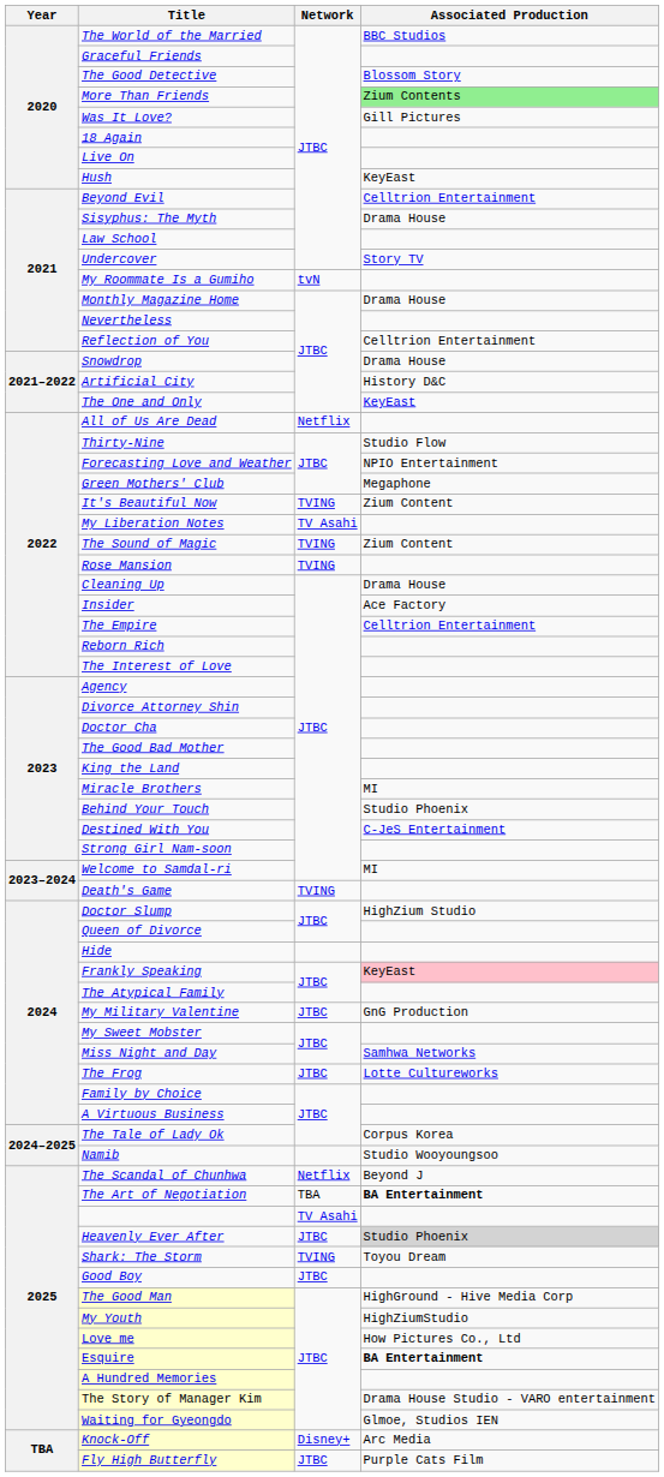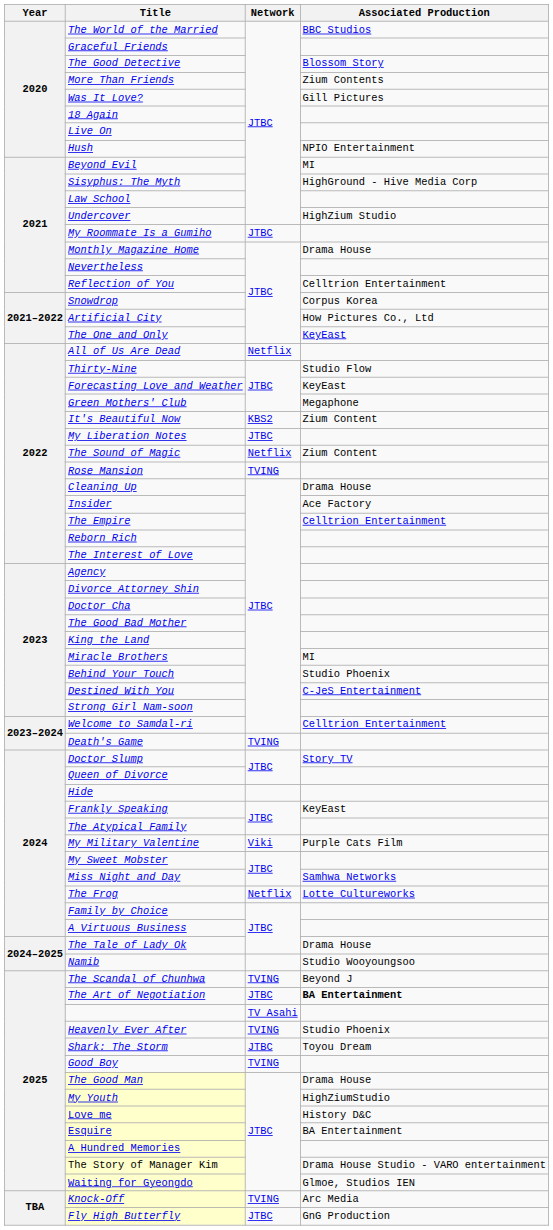 <table class="wikitable">
 <tr>
 <th>Year</th>
 <th>Title</th>
 <th>Network</th>
 <th>Associated Production</th>
 </tr>
 <tr>
 <th rowspan="8">2020</th>
 <td><em><a href='#'>The World of the Married</a></em></td>
 <td rowspan="12"><a href='#'>JTBC</a></td>
 <td><a href='#'>BBC Studios</a></td>
 </tr>
 <tr>
 <td><em><a href='#'>Graceful Friends</a></em></td>
 <td></td>
 </tr>
 <tr>
 <td><em><a href='#'>The Good Detective</a></em></td>
 <td><a href='#'>Blossom Story</a></td>
 </tr>
 <tr>
 <td><em><a href='#'>More Than Friends</a></em></td>
-<td style="background: lightgreen;">Zium Contents</td>
+<td>Zium Contents</td>
 </tr>
 <tr>
 <td><em><a href='#'>Was It Love?</a></em></td>
 <td>Gill Pictures</td>
 </tr>
 <tr>
 <td><em><a href='#'>18 Again</a></em></td>
 <td></td>
 </tr>
 <tr>
 <td><em><a href='#'>Live On</a></em></td>
 <td></td>
 </tr>
 <tr>
 <td><em><a href='#'>Hush</a></em></td>
-<td>KeyEast</td>
+<td>NPIO Entertainment</td>
 </tr>
 <tr>
 <th rowspan="8">2021</th>
 <td><em><a href='#'>Beyond Evil</a></em></td>
-<td><a href='#'>Celltrion Entertainment</a></td>
+<td>MI</td>
 </tr>
 <tr>
 <td><em><a href='#'>Sisyphus: The Myth</a></em></td>
-<td>Drama House</td>
+<td>HighGround - Hive Media Corp</td>
 </tr>
 <tr>
 <td><em><a href='#'>Law School</a></em></td>
 <td></td>
 </tr>
 <tr>
 <td><em><a href='#'>Undercover</a></em></td>
-<td><a href='#'>Story TV</a></td>
+<td>HighZium Studio</td>
 </tr>
 <tr>
 <td><em><a href='#'>My Roommate Is a Gumiho</a></em></td>
-<td><a href='#'>tvN</a></td>
+<td><a href='#'>JTBC</a></td>
 <td></td>
 </tr>
 <tr>
 <td><em><a href='#'>Monthly Magazine Home</a></em></td>
 <td rowspan="6"><a href='#'>JTBC</a></td>
 <td>Drama House</td>
 </tr>
 <tr>
 <td><em><a href='#'>Nevertheless</a></em></td>
 <td></td>
 </tr>
 <tr>
 <td><em><a href='#'>Reflection of You</a></em></td>
 <td>Celltrion Entertainment</td>
 </tr>
 <tr>
 <th rowspan="3">2021–2022</th>
 <td><em><a href='#'>Snowdrop</a></em></td>
-<td>Drama House</td>
+<td>Corpus Korea</td>
 </tr>
 <tr>
 <td><em><a href='#'>Artificial City</a></em></td>
-<td>History D&C</td>
+<td>How Pictures Co., Ltd</td>
 </tr>
 <tr>
 <td><em><a href='#'>The One and Only</a></em></td>
 <td><a href='#'>KeyEast</a></td>
 </tr>
 <tr>
 <th rowspan="13">2022</th>
 <td><em><a href='#'>All of Us Are Dead</a></em></td>
 <td><a href='#'>Netflix</a></td>
 <td></td>
 </tr>
 <tr>
 <td><em><a href='#'>Thirty-Nine</a></em></td>
 <td rowspan="3"><a href='#'>JTBC</a></td>
 <td>Studio Flow</td>
 </tr>
 <tr>
 <td><em><a href='#'>Forecasting Love and Weather</a></em></td>
-<td>NPIO Entertainment</td>
+<td>KeyEast</td>
 </tr>
 <tr>
 <td><em><a href='#'>Green Mothers' Club</a></em></td>
 <td>Megaphone</td>
 </tr>
 <tr>
 <td><em><a href='#'>It's Beautiful Now</a></em></td>
-<td><a href='#'>TVING</a></td>
+<td><a href='#'>KBS2</a></td>
 <td>Zium Content</td>
 </tr>
 <tr>
 <td><em><a href='#'>My Liberation Notes</a></em></td>
-<td><a href='#'>TV Asahi</a></td>
+<td><a href='#'>JTBC</a></td>
 <td></td>
 </tr>
 <tr>
 <td><em><a href='#'>The Sound of Magic</a></em></td>
-<td><a href='#'>TVING</a></td>
+<td><a href='#'>Netflix</a></td>
 <td>Zium Content</td>
 </tr>
 <tr>
 <td><em><a href='#'>Rose Mansion</a></em></td>
 <td><a href='#'>TVING</a></td>
 <td></td>
 </tr>
 <tr>
 <td><em><a href='#'>Cleaning Up</a></em></td>
 <td rowspan="15"><a href='#'>JTBC</a></td>
 <td>Drama House</td>
 </tr>
 <tr>
 <td><em><a href='#'>Insider</a></em></td>
 <td>Ace Factory</td>
 </tr>
 <tr>
 <td><em><a href='#'>The Empire</a></em></td>
 <td><a href='#'>Celltrion Entertainment</a></td>
 </tr>
 <tr>
 <td><em><a href='#'>Reborn Rich</a></em></td>
 <td></td>
 </tr>
 <tr>
 <td><em><a href='#'>The Interest of Love</a></em></td>
 <td></td>
 </tr>
 <tr>
 <th rowspan="9">2023</th>
 <td><em><a href='#'>Agency</a></em></td>
 <td></td>
 </tr>
 <tr>
 <td><em><a href='#'>Divorce Attorney Shin</a></em></td>
 <td></td>
 </tr>
 <tr>
 <td><em><a href='#'>Doctor Cha</a></em></td>
 <td></td>
 </tr>
 <tr>
 <td><em><a href='#'>The Good Bad Mother</a></em></td>
 <td></td>
 </tr>
 <tr>
 <td><em><a href='#'>King the Land</a></em></td>
 <td></td>
 </tr>
 <tr>
 <td><em><a href='#'>Miracle Brothers</a></em></td>
 <td>MI</td>
 </tr>
 <tr>
 <td><em><a href='#'>Behind Your Touch</a></em></td>
 <td>Studio Phoenix</td>
 </tr>
 <tr>
 <td><em><a href='#'>Destined With You</a></em></td>
 <td><a href='#'>C-JeS Entertainment</a></td>
 </tr>
 <tr>
 <td><em><a href='#'>Strong Girl Nam-soon</a></em></td>
 <td></td>
 </tr>
 <tr>
 <th rowspan="2">2023–2024</th>
 <td><em><a href='#'>Welcome to Samdal-ri</a></em></td>
-<td>MI</td>
+<td><a href='#'>Celltrion Entertainment</a></td>
 </tr>
 <tr>
 <td><em><a href='#'>Death's Game</a></em></td>
 <td><a href='#'>TVING</a></td>
 <td></td>
 </tr>
 <tr>
 <th rowspan="11">2024</th>
 <td><em><a href='#'>Doctor Slump</a></em></td>
 <td rowspan="2"><a href='#'>JTBC</a></td>
-<td>HighZium Studio</td>
+<td><a href='#'>Story TV</a></td>
 </tr>
 <tr>
 <td><em><a href='#'>Queen of Divorce</a></em></td>
 <td></td>
 </tr>
 <tr>
 <td><em><a href='#'>Hide</a></em></td>
 <td></td>
 <td></td>
 </tr>
 <tr>
 <td><em><a href='#'>Frankly Speaking</a></em></td>
 <td rowspan="2"><a href='#'>JTBC</a></td>
-<td style="background: pink;">KeyEast</td>
+<td>KeyEast</td>
 </tr>
 <tr>
 <td><em><a href='#'>The Atypical Family</a></em></td>
 <td></td>
 </tr>
 <tr>
 <td><em><a href='#'>My Military Valentine</a></em></td>
-<td><a href='#'>JTBC</a></td>
-<td>GnG Production</td>
+<td><a href='#'>Viki</a></td>
+<td>Purple Cats Film</td>
 </tr>
 <tr>
 <td><em><a href='#'>My Sweet Mobster</a></em></td>
 <td rowspan="2"><a href='#'>JTBC</a></td>
 <td></td>
 </tr>
 <tr>
 <td><em><a href='#'>Miss Night and Day</a></em></td>
 <td><a href='#'>Samhwa Networks</a></td>
 </tr>
 <tr>
 <td><em><a href='#'>The Frog</a></em></td>
-<td><a href='#'>JTBC</a></td>
+<td><a href='#'>Netflix</a></td>
 <td><a href='#'>Lotte Cultureworks</a></td>
 </tr>
 <tr>
 <td><em><a href='#'>Family by Choice</a></em></td>
 <td rowspan="3"><a href='#'>JTBC</a></td>
 <td></td>
 </tr>
 <tr>
 <td><em><a href='#'>A Virtuous Business</a></em></td>
 <td></td>
 </tr>
 <tr>
 <th rowspan="2">2024–2025</th>
 <td><em><a href='#'>The Tale of Lady Ok</a></em></td>
-<td>Corpus Korea</td>
+<td>Drama House</td>
 </tr>
 <tr>
 <td><em><a href='#'>Namib</a></em></td>
 <td></td>
 <td>Studio Wooyoungsoo</td>
 </tr>
 <tr>
 <th rowspan="13">2025</th>
 <td><em><a href='#'>The Scandal of Chunhwa</a></em></td>
-<td><a href='#'>Netflix</a></td>
+<td><a href='#'>TVING</a></td>
 <td>Beyond J</td>
 </tr>
 <tr>
 <td><em><a href='#'>The Art of Negotiation</a></em></td>
-<td>TBA</td>
+<td><a href='#'>JTBC</a></td>
 <td><strong>BA Entertainment</strong></td>
 </tr>
 <tr>
 <td><em></em></td>
 <td><a href='#'>TV Asahi</a></td>
 <td></td>
 </tr>
 <tr>
 <td><em><a href='#'>Heavenly Ever After</a></em></td>
-<td><a href='#'>JTBC</a></td>
-<td style="background: lightgrey;">Studio Phoenix</td>
+<td><a href='#'>TVING</a></td>
+<td>Studio Phoenix</td>
 </tr>
 <tr>
 <td><em><a href='#'>Shark: The Storm</a></em></td>
-<td><a href='#'>TVING</a></td>
+<td><a href='#'>JTBC</a></td>
 <td>Toyou Dream</td>
 </tr>
 <tr>
 <td><em><a href='#'>Good Boy</a></em></td>
-<td><a href='#'>JTBC</a></td>
+<td><a href='#'>TVING</a></td>
 <td></td>
 </tr>
 <tr>
 <td style="background:#ffc;"><em><a href='#'>The Good Man</a></em></td>
 <td rowspan="7"><a href='#'>JTBC</a></td>
-<td>HighGround - Hive Media Corp</td>
+<td>Drama House</td>
 </tr>
 <tr>
 <td style="background:#ffc;"><em><a href='#'>My Youth</a></em></td>
 <td>HighZiumStudio</td>
 </tr>
 <tr>
 <td style="background:#ffc;"><a href='#'>Love me</a></td>
-<td>How Pictures Co., Ltd</td>
+<td>History D&C</td>
 </tr>
 <tr>
 <td style="background:#ffc;"><a href='#'>Esquire</a></td>
-<td><strong>BA Entertainment</strong></td>
+<td>BA Entertainment</td>
 </tr>
 <tr>
 <td style="background:#ffc;"><a href='#'>A Hundred Memories</a></td>
 <td></td>
 </tr>
 <tr>
 <td style="background:#ffc;">The Story of Manager Kim</td>
 <td>Drama House Studio - VARO entertainment</td>
 </tr>
 <tr>
 <td style="background:#ffc;"><a href='#'>Waiting for Gyeongdo</a></td>
 <td>Glmoe, Studios IEN</td>
 </tr>
 <tr>
 <th rowspan="2">TBA</th>
 <td style="background:#ffc;"><em><a href='#'>Knock-Off</a></em></td>
-<td><a href='#'>Disney+</a></td>
+<td><a href='#'>TVING</a></td>
 <td>Arc Media</td>
 </tr>
 <tr>
 <td style="background:#ffc;"><em><a href='#'>Fly High Butterfly</a></em></td>
 <td><a href='#'>JTBC</a></td>
-<td>Purple Cats Film</td>
+<td>GnG Production</td>
 </tr>
 </table>
